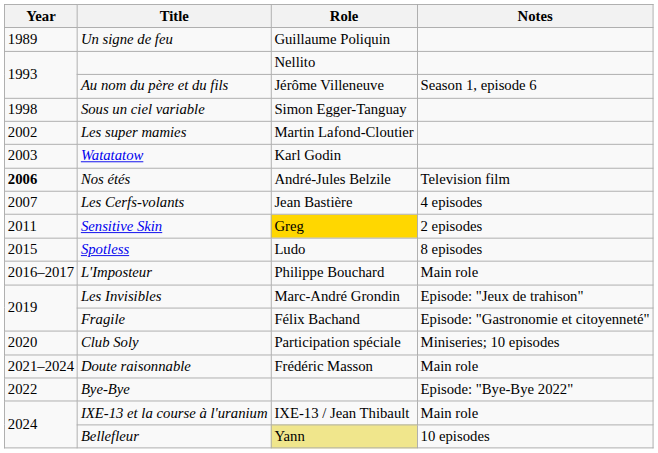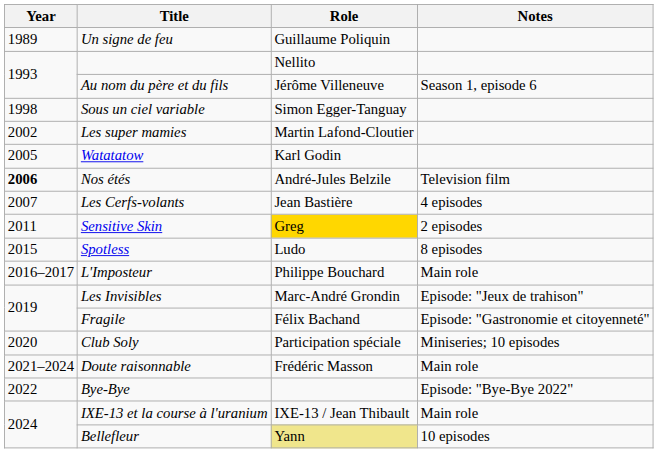 <table class="wikitable sortable">
 <tr>
 <th>Year</th>
 <th>Title</th>
 <th>Role</th>
 <th class="unsortable">Notes</th>
 </tr>
 <tr>
 <td>1989</td>
 <td><em>Un signe de feu</em></td>
 <td>Guillaume Poliquin</td>
 <td></td>
 </tr>
 <tr>
 <td rowspan="2">1993</td>
 <td><em></em></td>
 <td>Nellito</td>
 <td></td>
 </tr>
 <tr>
 <td><em>Au nom du père et du fils</em></td>
 <td>Jérôme Villeneuve</td>
 <td>Season 1, episode 6</td>
 </tr>
 <tr>
 <td>1998</td>
 <td><em>Sous un ciel variable</em></td>
 <td>Simon Egger-Tanguay</td>
 <td></td>
 </tr>
 <tr>
 <td>2002</td>
 <td><em>Les super mamies</em></td>
 <td>Martin Lafond-Cloutier</td>
 <td></td>
 </tr>
 <tr>
-<td>2003</td>
+<td>2005</td>
 <td><em><a href='#'>Watatatow</a></em></td>
 <td>Karl Godin</td>
 <td></td>
 </tr>
 <tr>
 <td><strong>2006</strong></td>
 <td><em>Nos étés</em></td>
 <td>André-Jules Belzile</td>
 <td>Television film</td>
 </tr>
 <tr>
 <td>2007</td>
 <td><em>Les Cerfs-volants</em></td>
 <td>Jean Bastière</td>
 <td>4 episodes</td>
 </tr>
 <tr>
 <td>2011</td>
 <td><em><a href='#'>Sensitive Skin</a></em></td>
 <td style="background: gold;">Greg</td>
 <td>2 episodes</td>
 </tr>
 <tr>
 <td>2015</td>
 <td><em><a href='#'>Spotless</a></em></td>
 <td>Ludo</td>
 <td>8 episodes</td>
 </tr>
 <tr>
 <td>2016–2017</td>
 <td><em>L'Imposteur</em></td>
 <td>Philippe Bouchard</td>
 <td>Main role</td>
 </tr>
 <tr>
 <td rowspan="2">2019</td>
 <td><em>Les Invisibles</em></td>
 <td>Marc-André Grondin</td>
 <td>Episode: "Jeux de trahison"</td>
 </tr>
 <tr>
 <td><em>Fragile</em></td>
 <td>Félix Bachand</td>
 <td>Episode: "Gastronomie et citoyenneté"</td>
 </tr>
 <tr>
 <td>2020</td>
 <td><em>Club Soly</em></td>
 <td>Participation spéciale</td>
 <td>Miniseries; 10 episodes</td>
 </tr>
 <tr>
 <td>2021–2024</td>
 <td><em>Doute raisonnable</em></td>
 <td>Frédéric Masson</td>
 <td>Main role</td>
 </tr>
 <tr>
 <td>2022</td>
 <td><em>Bye-Bye</em></td>
 <td></td>
 <td>Episode: "Bye-Bye 2022"</td>
 </tr>
 <tr>
 <td rowspan="2">2024</td>
 <td><em>IXE-13 et la course à l'uranium</em></td>
 <td>IXE-13 / Jean Thibault</td>
 <td>Main role</td>
 </tr>
 <tr>
 <td><em>Bellefleur</em></td>
 <td style="background: khaki;">Yann</td>
 <td>10 episodes</td>
 </tr>
 </table>
